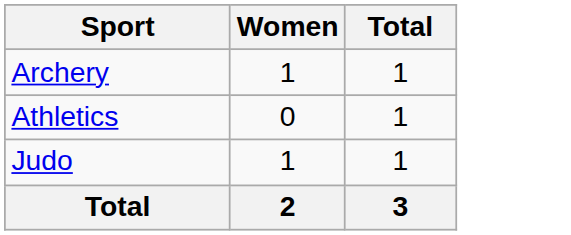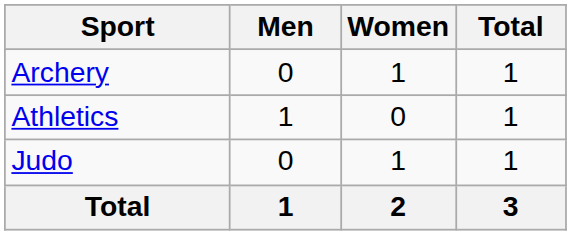 <table class="wikitable sortable" style="text-align:center;">
 <tr>
 <th width=120>Sport</th>
+<th width=55>Men</th>
 <th width=55>Women</th>
 <th width=55>Total</th>
 </tr>
 <tr>
 <td align=left><a href='#'>Archery</a></td>
+<td>0</td>
 <td>1</td>
 <td>1</td>
 </tr>
 <tr>
 <td align=left><a href='#'>Athletics</a></td>
+<td>1</td>
 <td>0</td>
 <td>1</td>
 </tr>
 <tr>
 <td align=left><a href='#'>Judo</a></td>
+<td>0</td>
 <td>1</td>
 <td>1</td>
 </tr>
 <tr>
 <th>Total</th>
+<th>1</th>
 <th>2</th>
 <th>3</th>
 </tr>
 </table>
